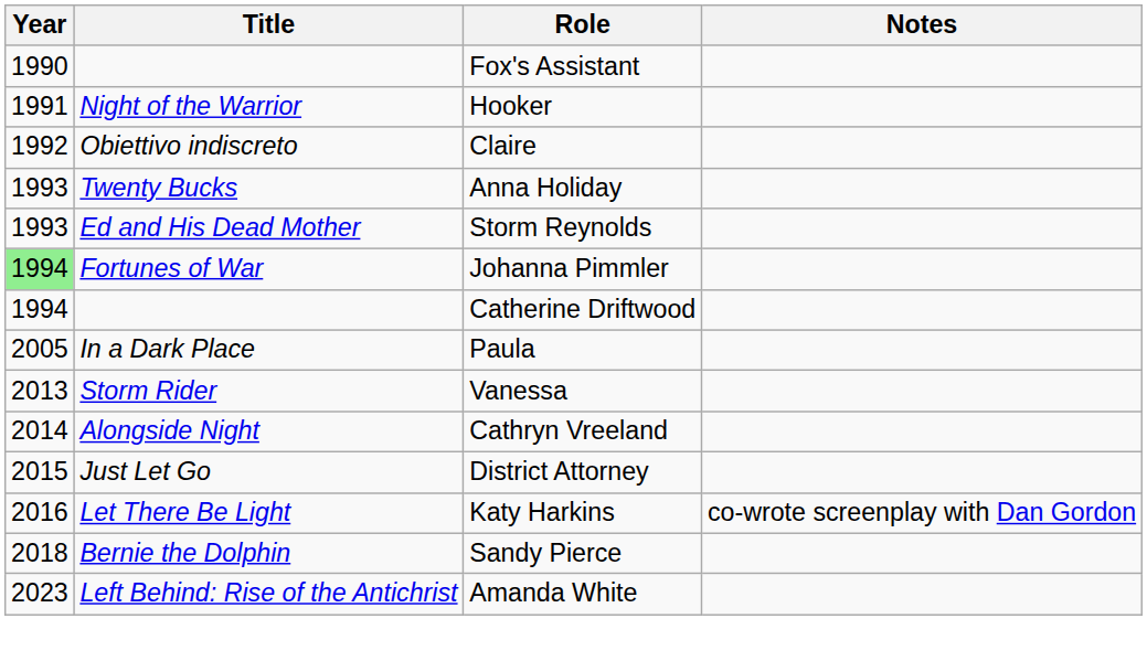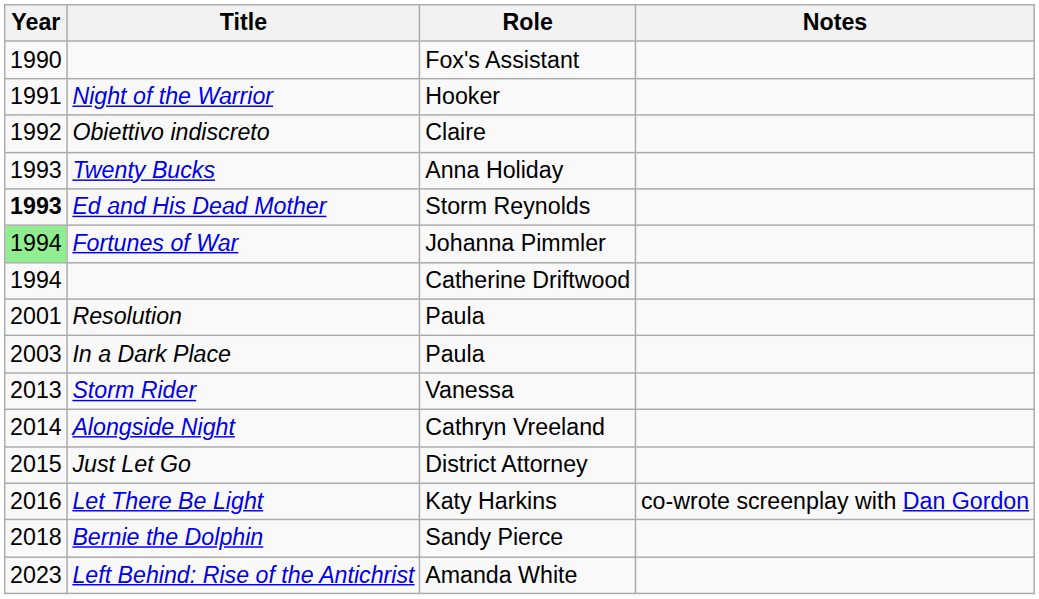 <table class="wikitable sortable">
 <tr>
 <th>Year</th>
 <th>Title</th>
 <th>Role</th>
 <th class="unsortable">Notes</th>
 </tr>
 <tr>
 <td>1990</td>
 <td><em></em></td>
 <td>Fox's Assistant</td>
 <td></td>
 </tr>
 <tr>
 <td>1991</td>
 <td><em><a href='#'>Night of the Warrior</a></em></td>
 <td>Hooker</td>
 <td></td>
 </tr>
 <tr>
 <td>1992</td>
 <td><em>Obiettivo indiscreto</em></td>
 <td>Claire</td>
 <td></td>
 </tr>
 <tr>
 <td>1993</td>
 <td><em><a href='#'>Twenty Bucks</a></em></td>
 <td>Anna Holiday</td>
 <td></td>
 </tr>
 <tr>
-<td>1993</td>
+<td><strong>1993</strong></td>
 <td><em><a href='#'>Ed and His Dead Mother</a></em></td>
 <td>Storm Reynolds</td>
 <td></td>
 </tr>
 <tr>
 <td style="background: lightgreen;">1994</td>
 <td><em><a href='#'>Fortunes of War</a></em></td>
 <td>Johanna Pimmler</td>
 <td></td>
 </tr>
 <tr>
 <td>1994</td>
 <td><em></em></td>
 <td>Catherine Driftwood</td>
 <td></td>
 </tr>
 <tr>
-<td>2005</td>
+<td>2001</td>
+<td><em>Resolution</em></td>
+<td>Paula</td>
+<td></td>
+</tr>
+<tr>
+<td>2003</td>
 <td><em>In a Dark Place</em></td>
 <td>Paula</td>
 <td></td>
 </tr>
 <tr>
 <td>2013</td>
 <td><em><a href='#'>Storm Rider</a></em></td>
 <td>Vanessa</td>
 <td></td>
 </tr>
 <tr>
 <td>2014</td>
 <td><em><a href='#'>Alongside Night</a></em></td>
 <td>Cathryn Vreeland</td>
 <td></td>
 </tr>
 <tr>
 <td>2015</td>
 <td><em>Just Let Go</em></td>
 <td>District Attorney</td>
 <td></td>
 </tr>
 <tr>
 <td>2016</td>
 <td><em><a href='#'>Let There Be Light</a></em></td>
 <td>Katy Harkins</td>
 <td>co-wrote screenplay with <a href='#'>Dan Gordon</a></td>
 </tr>
 <tr>
 <td>2018</td>
 <td><em><a href='#'>Bernie the Dolphin</a></em></td>
 <td>Sandy Pierce</td>
 <td></td>
 </tr>
 <tr>
 <td>2023</td>
 <td><em><a href='#'>Left Behind: Rise of the Antichrist</a> </em></td>
 <td>Amanda White</td>
 <td></td>
 </tr>
 </table>
